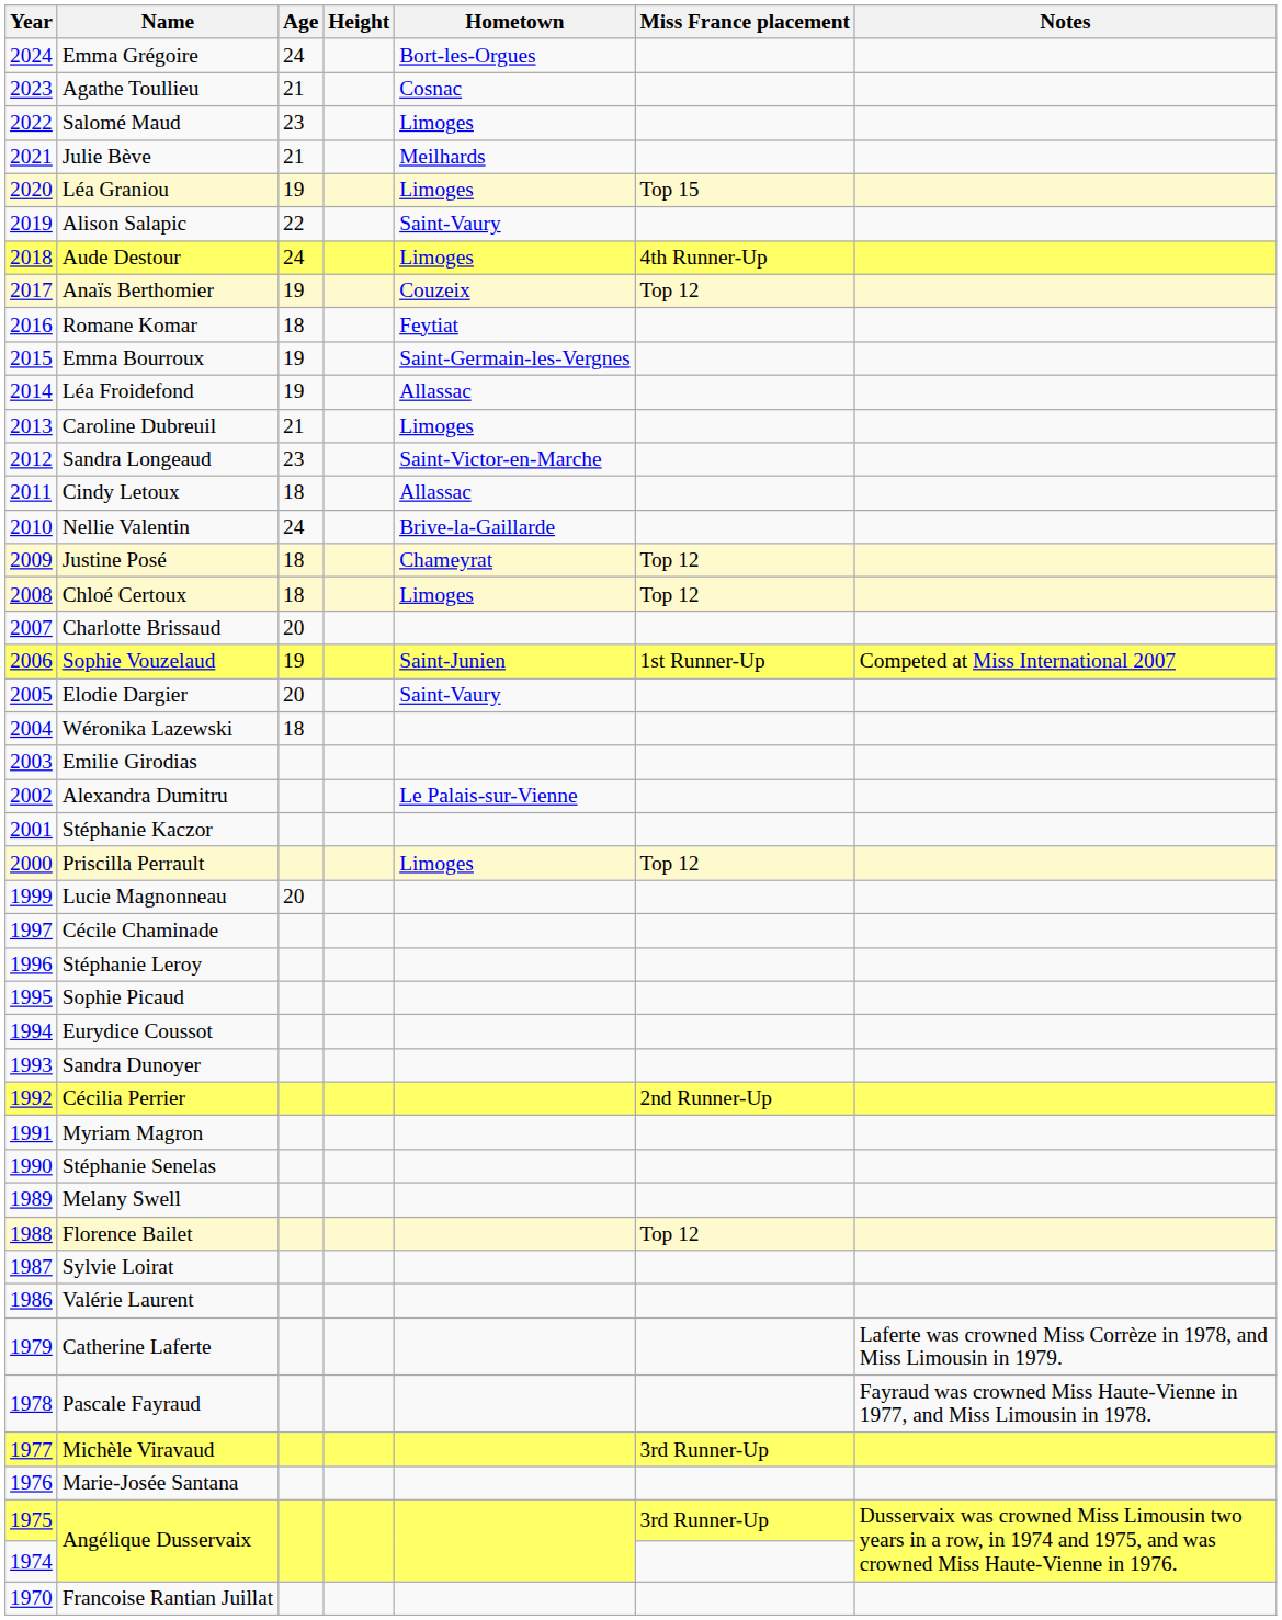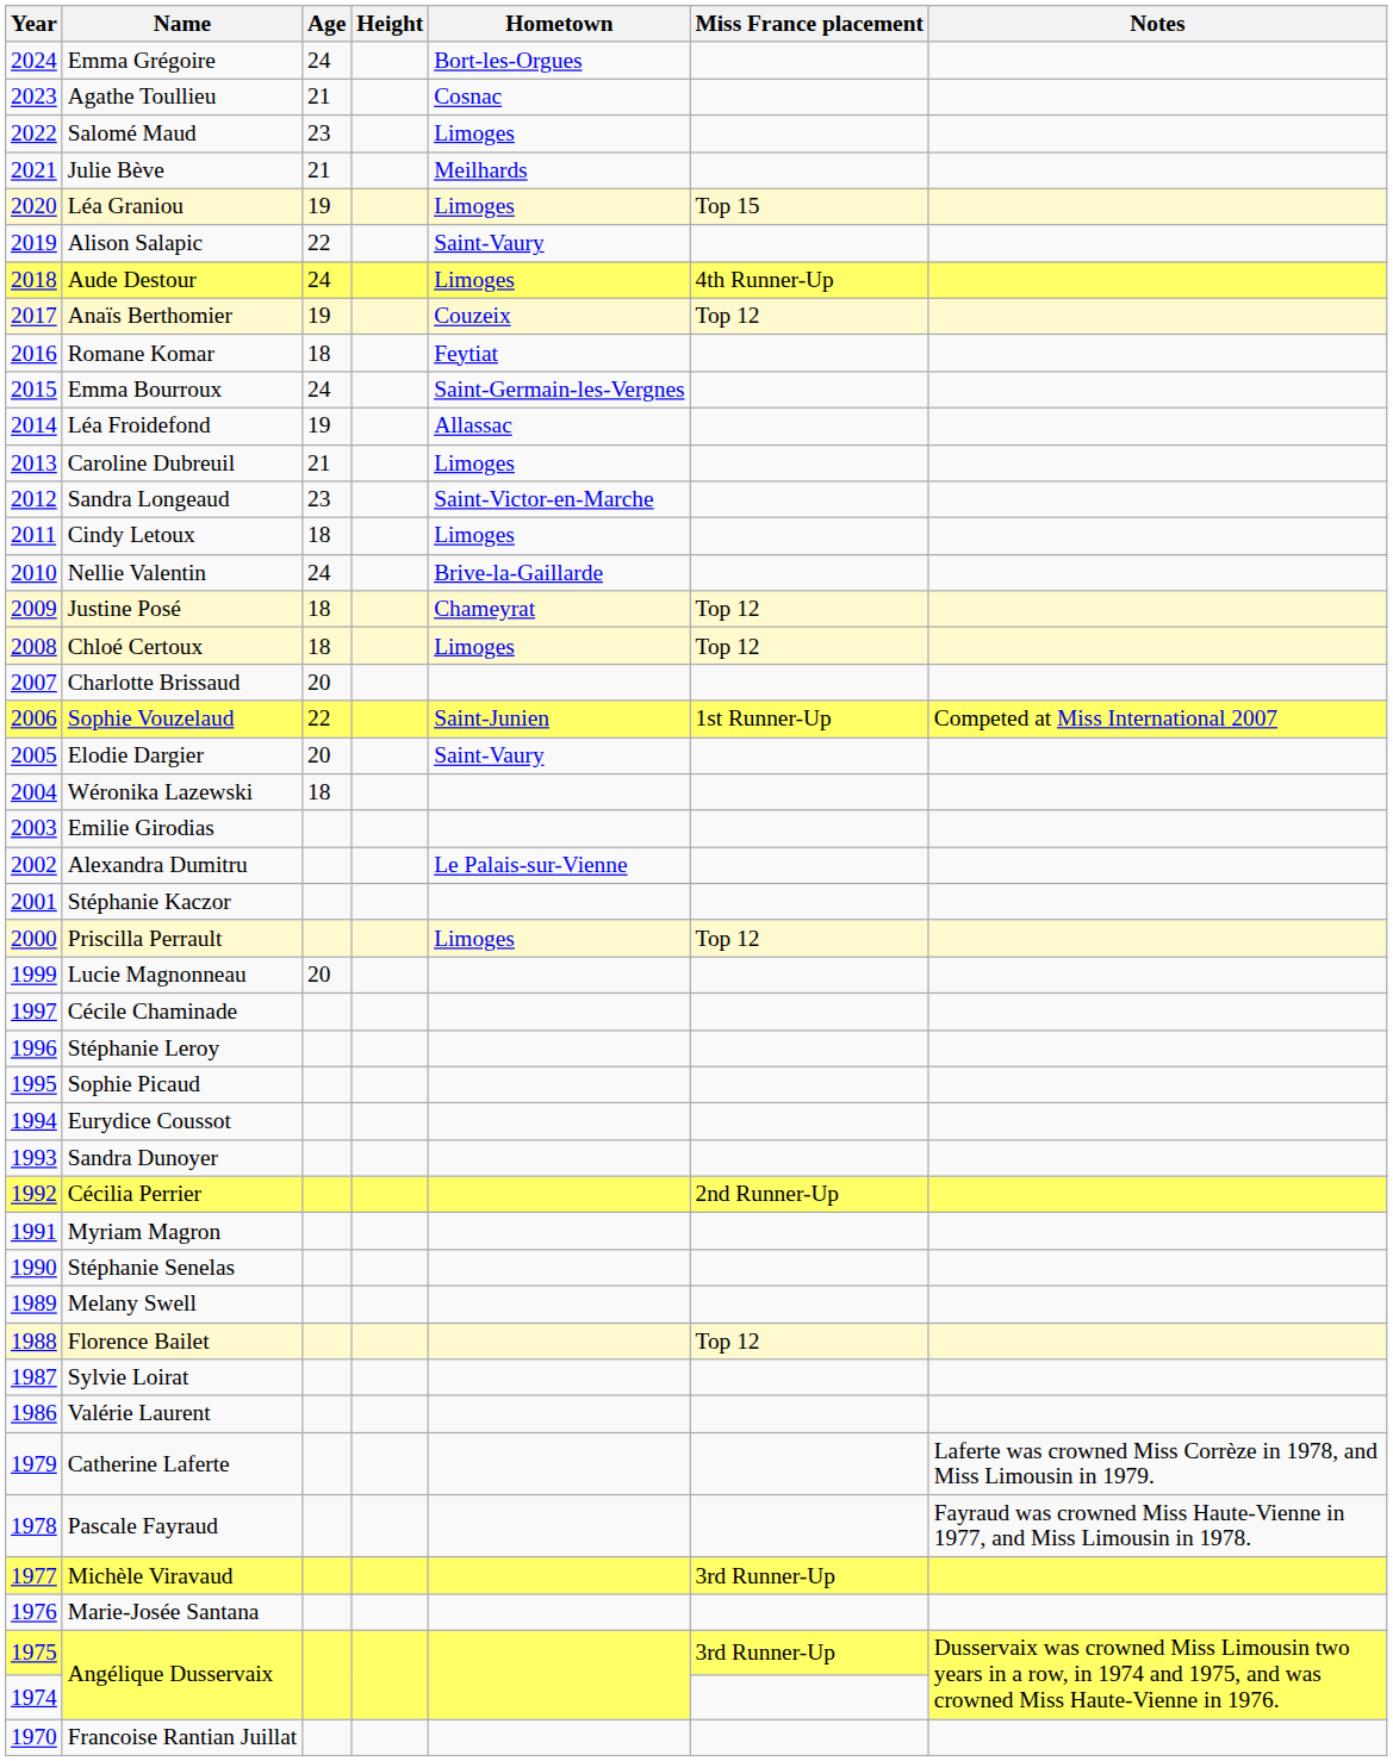 <table class="wikitable sortable">
 <tr>
 <th>Year</th>
 <th>Name</th>
 <th>Age</th>
 <th>Height</th>
 <th>Hometown</th>
 <th>Miss France placement</th>
 <th width=310>Notes</th>
 </tr>
 <tr>
 <td><a href='#'>2024</a></td>
 <td>Emma Grégoire</td>
 <td>24</td>
 <td></td>
 <td><a href='#'>Bort-les-Orgues</a></td>
 <td></td>
 </tr>
 <tr>
 <td><a href='#'>2023</a></td>
 <td>Agathe Toullieu</td>
 <td>21</td>
 <td></td>
 <td><a href='#'>Cosnac</a></td>
 <td></td>
 <td></td>
 </tr>
 <tr>
 <td><a href='#'>2022</a></td>
 <td>Salomé Maud</td>
 <td>23</td>
 <td></td>
 <td><a href='#'>Limoges</a></td>
 <td></td>
 <td></td>
 </tr>
 <tr>
 <td><a href='#'>2021</a></td>
 <td>Julie Bève</td>
 <td>21</td>
 <td></td>
 <td><a href='#'>Meilhards</a></td>
 <td></td>
 <td></td>
 </tr>
 <tr bgcolor=#FFFACD>
 <td><a href='#'>2020</a></td>
 <td>Léa Graniou</td>
 <td>19</td>
 <td></td>
 <td><a href='#'>Limoges</a></td>
 <td>Top 15</td>
 <td></td>
 </tr>
 <tr>
 <td><a href='#'>2019</a></td>
 <td>Alison Salapic</td>
 <td>22</td>
 <td></td>
 <td><a href='#'>Saint-Vaury</a></td>
 <td></td>
 <td></td>
 </tr>
 <tr bgcolor=#FFFF66>
 <td><a href='#'>2018</a></td>
 <td>Aude Destour</td>
 <td>24</td>
 <td></td>
 <td><a href='#'>Limoges</a></td>
 <td>4th Runner-Up</td>
 <td></td>
 </tr>
 <tr bgcolor=#FFFACD>
 <td><a href='#'>2017</a></td>
 <td>Anaïs Berthomier</td>
 <td>19</td>
 <td></td>
 <td><a href='#'>Couzeix</a></td>
 <td>Top 12</td>
 <td></td>
 </tr>
 <tr>
 <td><a href='#'>2016</a></td>
 <td>Romane Komar</td>
 <td>18</td>
 <td></td>
 <td><a href='#'>Feytiat</a></td>
 <td></td>
 <td></td>
 </tr>
 <tr>
 <td><a href='#'>2015</a></td>
 <td>Emma Bourroux</td>
-<td>19</td>
+<td>24</td>
 <td></td>
 <td><a href='#'>Saint-Germain-les-Vergnes</a></td>
 <td></td>
 <td></td>
 </tr>
 <tr>
 <td><a href='#'>2014</a></td>
 <td>Léa Froidefond</td>
 <td>19</td>
 <td></td>
 <td><a href='#'>Allassac</a></td>
 <td></td>
 <td></td>
 </tr>
 <tr>
 <td><a href='#'>2013</a></td>
 <td>Caroline Dubreuil</td>
 <td>21</td>
 <td></td>
 <td><a href='#'>Limoges</a></td>
 <td></td>
 <td></td>
 </tr>
 <tr>
 <td><a href='#'>2012</a></td>
 <td>Sandra Longeaud</td>
 <td>23</td>
 <td></td>
 <td><a href='#'>Saint-Victor-en-Marche</a></td>
 <td></td>
 <td></td>
 </tr>
 <tr>
 <td><a href='#'>2011</a></td>
 <td>Cindy Letoux</td>
 <td>18</td>
 <td></td>
-<td><a href='#'>Allassac</a></td>
+<td><a href='#'>Limoges</a></td>
 <td></td>
 <td></td>
 </tr>
 <tr>
 <td><a href='#'>2010</a></td>
 <td>Nellie Valentin</td>
 <td>24</td>
 <td></td>
 <td><a href='#'>Brive-la-Gaillarde</a></td>
 <td></td>
 <td></td>
 </tr>
 <tr bgcolor=#FFFACD>
 <td><a href='#'>2009</a></td>
 <td>Justine Posé</td>
 <td>18</td>
 <td></td>
 <td><a href='#'>Chameyrat</a></td>
 <td>Top 12</td>
 <td></td>
 </tr>
 <tr bgcolor=#FFFACD>
 <td><a href='#'>2008</a></td>
 <td>Chloé Certoux</td>
 <td>18</td>
 <td></td>
 <td><a href='#'>Limoges</a></td>
 <td>Top 12</td>
 <td></td>
 </tr>
 <tr>
 <td><a href='#'>2007</a></td>
 <td>Charlotte Brissaud</td>
 <td>20</td>
 <td></td>
 <td></td>
 <td></td>
 <td></td>
 </tr>
 <tr bgcolor=#FFFF66>
 <td><a href='#'>2006</a></td>
 <td><a href='#'>Sophie Vouzelaud</a></td>
-<td>19</td>
+<td>22</td>
 <td></td>
 <td><a href='#'>Saint-Junien</a></td>
 <td>1st Runner-Up</td>
 <td>Competed at <a href='#'>Miss International 2007</a></td>
 </tr>
 <tr>
 <td><a href='#'>2005</a></td>
 <td>Elodie Dargier</td>
 <td>20</td>
 <td></td>
 <td><a href='#'>Saint-Vaury</a></td>
 <td></td>
 <td></td>
 </tr>
 <tr>
 <td><a href='#'>2004</a></td>
 <td>Wéronika Lazewski</td>
 <td>18</td>
 <td></td>
 <td></td>
 <td></td>
 <td></td>
 </tr>
 <tr>
 <td><a href='#'>2003</a></td>
 <td>Emilie Girodias</td>
 <td></td>
 <td></td>
 <td></td>
 <td></td>
 <td></td>
 </tr>
 <tr>
 <td><a href='#'>2002</a></td>
 <td>Alexandra Dumitru</td>
 <td></td>
 <td></td>
 <td><a href='#'>Le Palais-sur-Vienne</a></td>
 <td></td>
 <td></td>
 </tr>
 <tr>
 <td><a href='#'>2001</a></td>
 <td>Stéphanie Kaczor</td>
 <td></td>
 <td></td>
 <td></td>
 <td></td>
 <td></td>
 </tr>
 <tr bgcolor=#FFFACD>
 <td><a href='#'>2000</a></td>
 <td>Priscilla Perrault</td>
 <td></td>
 <td></td>
 <td><a href='#'>Limoges</a></td>
 <td>Top 12</td>
 <td></td>
 </tr>
 <tr>
 <td><a href='#'>1999</a></td>
 <td>Lucie Magnonneau</td>
 <td>20</td>
 <td></td>
 <td></td>
 <td></td>
 <td></td>
 </tr>
 <tr>
 <td><a href='#'>1997</a></td>
 <td>Cécile Chaminade</td>
 <td></td>
 <td></td>
 <td></td>
 <td></td>
 <td></td>
 </tr>
 <tr>
 <td><a href='#'>1996</a></td>
 <td>Stéphanie Leroy</td>
 <td></td>
 <td></td>
 <td></td>
 <td></td>
 <td></td>
 </tr>
 <tr>
 <td><a href='#'>1995</a></td>
 <td>Sophie Picaud</td>
 <td></td>
 <td></td>
 <td></td>
 <td></td>
 <td></td>
 </tr>
 <tr>
 <td><a href='#'>1994</a></td>
 <td>Eurydice Coussot</td>
 <td></td>
 <td></td>
 <td></td>
 <td></td>
 <td></td>
 </tr>
 <tr>
 <td><a href='#'>1993</a></td>
 <td>Sandra Dunoyer</td>
 <td></td>
 <td></td>
 <td></td>
 <td></td>
 <td></td>
 </tr>
 <tr bgcolor=#FFFF66>
 <td><a href='#'>1992</a></td>
 <td>Cécilia Perrier</td>
 <td></td>
 <td></td>
 <td></td>
 <td>2nd Runner-Up</td>
 <td></td>
 </tr>
 <tr>
 <td><a href='#'>1991</a></td>
 <td>Myriam Magron</td>
 <td></td>
 <td></td>
 <td></td>
 <td></td>
 <td></td>
 </tr>
 <tr>
 <td><a href='#'>1990</a></td>
 <td>Stéphanie Senelas</td>
 <td></td>
 <td></td>
 <td></td>
 <td></td>
 <td></td>
 </tr>
 <tr>
 <td><a href='#'>1989</a></td>
 <td>Melany Swell</td>
 <td></td>
 <td></td>
 <td></td>
 <td></td>
 <td></td>
 </tr>
 <tr bgcolor=#FFFACD>
 <td><a href='#'>1988</a></td>
 <td>Florence Bailet</td>
 <td></td>
 <td></td>
 <td></td>
 <td>Top 12</td>
 <td></td>
 </tr>
 <tr>
 <td><a href='#'>1987</a></td>
 <td>Sylvie Loirat</td>
 <td></td>
 <td></td>
 <td></td>
 <td></td>
 <td></td>
 </tr>
 <tr>
 <td><a href='#'>1986</a></td>
 <td>Valérie Laurent</td>
 <td></td>
 <td></td>
 <td></td>
 <td></td>
 <td></td>
 </tr>
 <tr>
 <td><a href='#'>1979</a></td>
 <td>Catherine Laferte</td>
 <td></td>
 <td></td>
 <td></td>
 <td></td>
 <td>Laferte was crowned Miss Corrèze in 1978, and Miss Limousin in 1979.</td>
 </tr>
 <tr>
 <td><a href='#'>1978</a></td>
 <td>Pascale Fayraud</td>
 <td></td>
 <td></td>
 <td></td>
 <td></td>
 <td>Fayraud was crowned Miss Haute-Vienne in 1977, and Miss Limousin in 1978.</td>
 </tr>
 <tr bgcolor=#FFFF66>
 <td><a href='#'>1977</a></td>
 <td>Michèle Viravaud</td>
 <td></td>
 <td></td>
 <td></td>
 <td>3rd Runner-Up</td>
 <td></td>
 </tr>
 <tr>
 <td><a href='#'>1976</a></td>
 <td>Marie-Josée Santana</td>
 <td></td>
 <td></td>
 <td></td>
 <td></td>
 <td></td>
 </tr>
 <tr>
 <td bgcolor=#FFFF66><a href='#'>1975</a></td>
 <td bgcolor=#FFFF66 rowspan=2>Angélique Dusservaix</td>
 <td bgcolor=#FFFF66 rowspan=2></td>
 <td bgcolor=#FFFF66 rowspan=2></td>
 <td bgcolor=#FFFF66 rowspan=2></td>
 <td bgcolor=#FFFF66>3rd Runner-Up</td>
 <td bgcolor=#FFFF66 rowspan=2>Dusservaix was crowned Miss Limousin two years in a row, in 1974 and 1975, and was crowned Miss Haute-Vienne in 1976.</td>
 </tr>
 <tr>
 <td><a href='#'>1974</a></td>
 <td></td>
 </tr>
 <tr>
 <td><a href='#'>1970</a></td>
 <td>Francoise Rantian Juillat</td>
 <td></td>
 <td></td>
 <td></td>
 <td></td>
 <td></td>
 </tr>
 <tr>
 </tr>
 </table>
